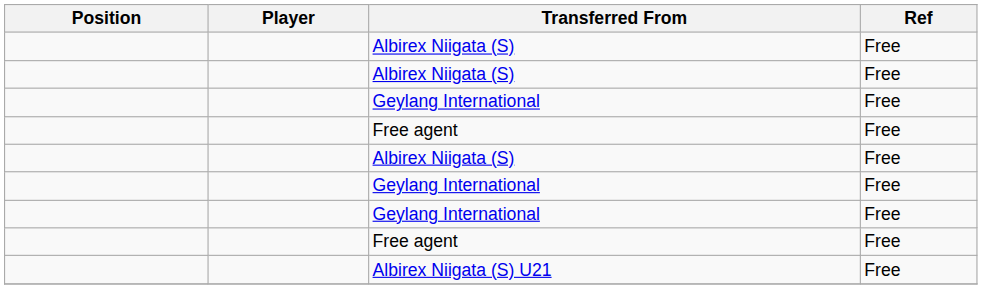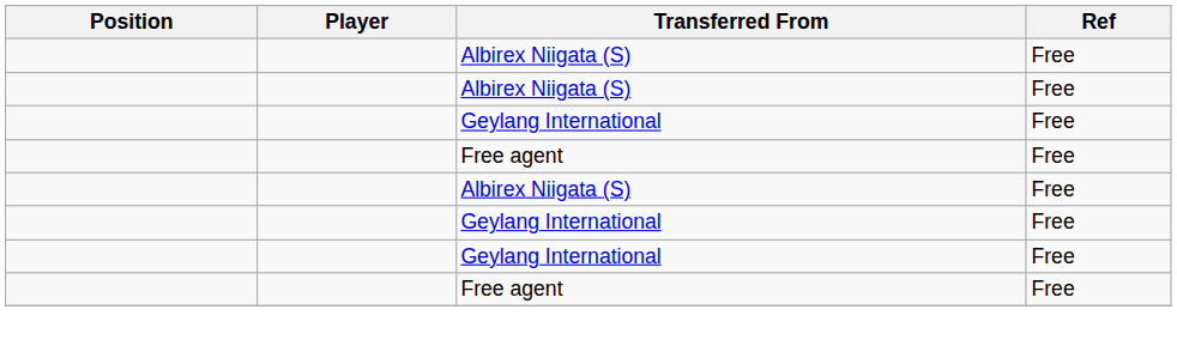 <table class="wikitable sortable" style="width:70%; text-align:center; font-size:100%; text-align:left;">
 <tr>
 <th><strong>Position</strong></th>
 <th><strong>Player</strong></th>
 <th><strong>Transferred From</strong></th>
 <th><strong>Ref</strong></th>
 </tr>
 <tr>
 <td></td>
 <td></td>
 <td> <a href='#'>Albirex Niigata (S)</a></td>
 <td>Free </td>
 </tr>
 <tr>
 <td></td>
 <td></td>
 <td> <a href='#'>Albirex Niigata (S)</a></td>
 <td>Free </td>
 </tr>
 <tr>
 <td></td>
 <td></td>
 <td> <a href='#'>Geylang International</a></td>
 <td>Free </td>
 </tr>
 <tr>
 <td></td>
 <td></td>
 <td>Free agent</td>
 <td>Free</td>
 </tr>
 <tr>
 <td></td>
 <td></td>
 <td> <a href='#'>Albirex Niigata (S)</a></td>
 <td>Free </td>
 </tr>
 <tr>
 <td></td>
 <td></td>
 <td> <a href='#'>Geylang International</a></td>
 <td>Free </td>
 </tr>
 <tr>
 <td></td>
 <td></td>
 <td> <a href='#'>Geylang International</a></td>
 <td>Free </td>
 </tr>
 <tr>
 <td></td>
 <td></td>
 <td>Free agent</td>
 <td>Free</td>
 </tr>
 <tr>
-<td></td>
-<td></td>
-<td> <a href='#'>Albirex Niigata (S) U21</a></td>
-<td>Free</td>
-</tr>
-<tr>
 </tr>
 </table>
